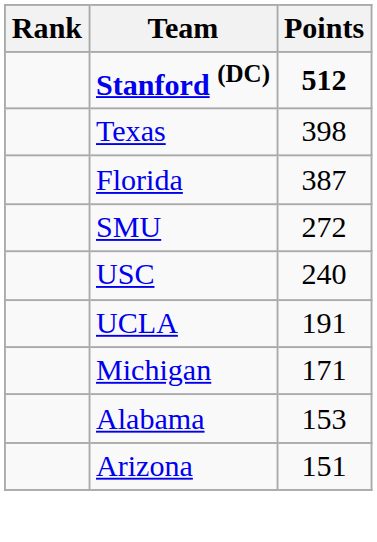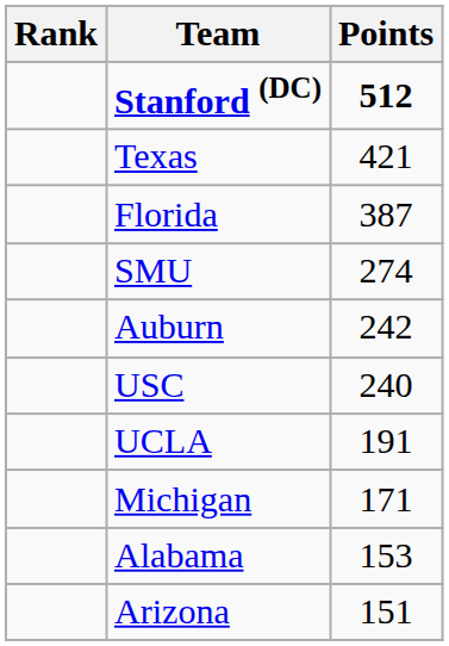 <table class="wikitable sortable" style="text-align:center">
 <tr>
 <th>Rank</th>
 <th>Team</th>
 <th>Points</th>
 </tr>
 <tr>
 <td></td>
 <td align=left><strong><a href='#'>Stanford</a></strong> <strong><sup>(DC)</sup></strong></td>
 <td><strong>512</strong></td>
 </tr>
 <tr>
 <td></td>
 <td align=left><a href='#'>Texas</a></td>
-<td>398</td>
+<td>421</td>
 </tr>
 <tr>
 <td></td>
 <td align=left><a href='#'>Florida</a></td>
 <td>387</td>
 </tr>
 <tr>
 <td></td>
 <td align=left><a href='#'>SMU</a></td>
-<td>272</td>
+<td>274</td>
+</tr>
+<tr>
+<td></td>
+<td align=left><a href='#'>Auburn</a></td>
+<td>242</td>
 </tr>
 <tr>
 <td></td>
 <td align=left><a href='#'>USC</a></td>
 <td>240</td>
 </tr>
 <tr>
 <td></td>
 <td align=left><a href='#'>UCLA</a></td>
 <td>191</td>
 </tr>
 <tr>
 <td></td>
 <td align=left><a href='#'>Michigan</a></td>
 <td>171</td>
 </tr>
 <tr>
 <td></td>
 <td align=left><a href='#'>Alabama</a></td>
 <td>153</td>
 </tr>
 <tr>
 <td></td>
 <td align=left><a href='#'>Arizona</a></td>
 <td>151</td>
 </tr>
 </table>
